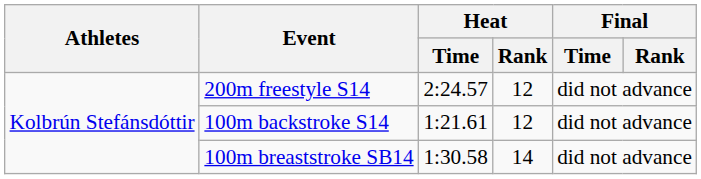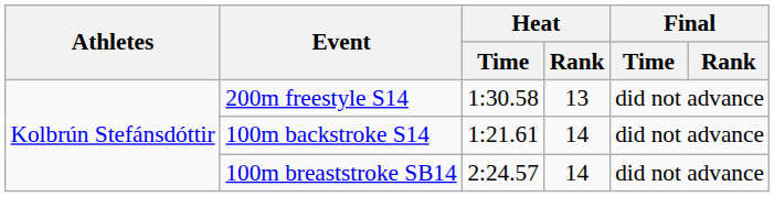 <table class=wikitable>
 <tr>
 <th rowspan="2">Athletes</th>
 <th rowspan="2">Event</th>
 <th colspan="2">Heat</th>
 <th colspan="2">Final</th>
 </tr>
 <tr>
 <th>Time</th>
 <th>Rank</th>
 <th>Time</th>
 <th>Rank</th>
 </tr>
 <tr align=center>
 <td align=left rowspan=3><a href='#'>Kolbrún Stefánsdóttir</a></td>
 <td align=left><a href='#'>200m freestyle S14</a></td>
-<td>2:24.57</td>
-<td>12</td>
+<td>1:30.58</td>
+<td>13</td>
 <td colspan=2>did not advance</td>
 </tr>
 <tr align=center>
 <td align=left><a href='#'>100m backstroke S14</a></td>
 <td>1:21.61</td>
-<td>12</td>
+<td>14</td>
 <td colspan=2>did not advance</td>
 </tr>
 <tr align=center>
 <td align=left><a href='#'>100m breaststroke SB14</a></td>
-<td>1:30.58</td>
+<td>2:24.57</td>
 <td>14</td>
 <td colspan=2>did not advance</td>
 </tr>
 </table>
